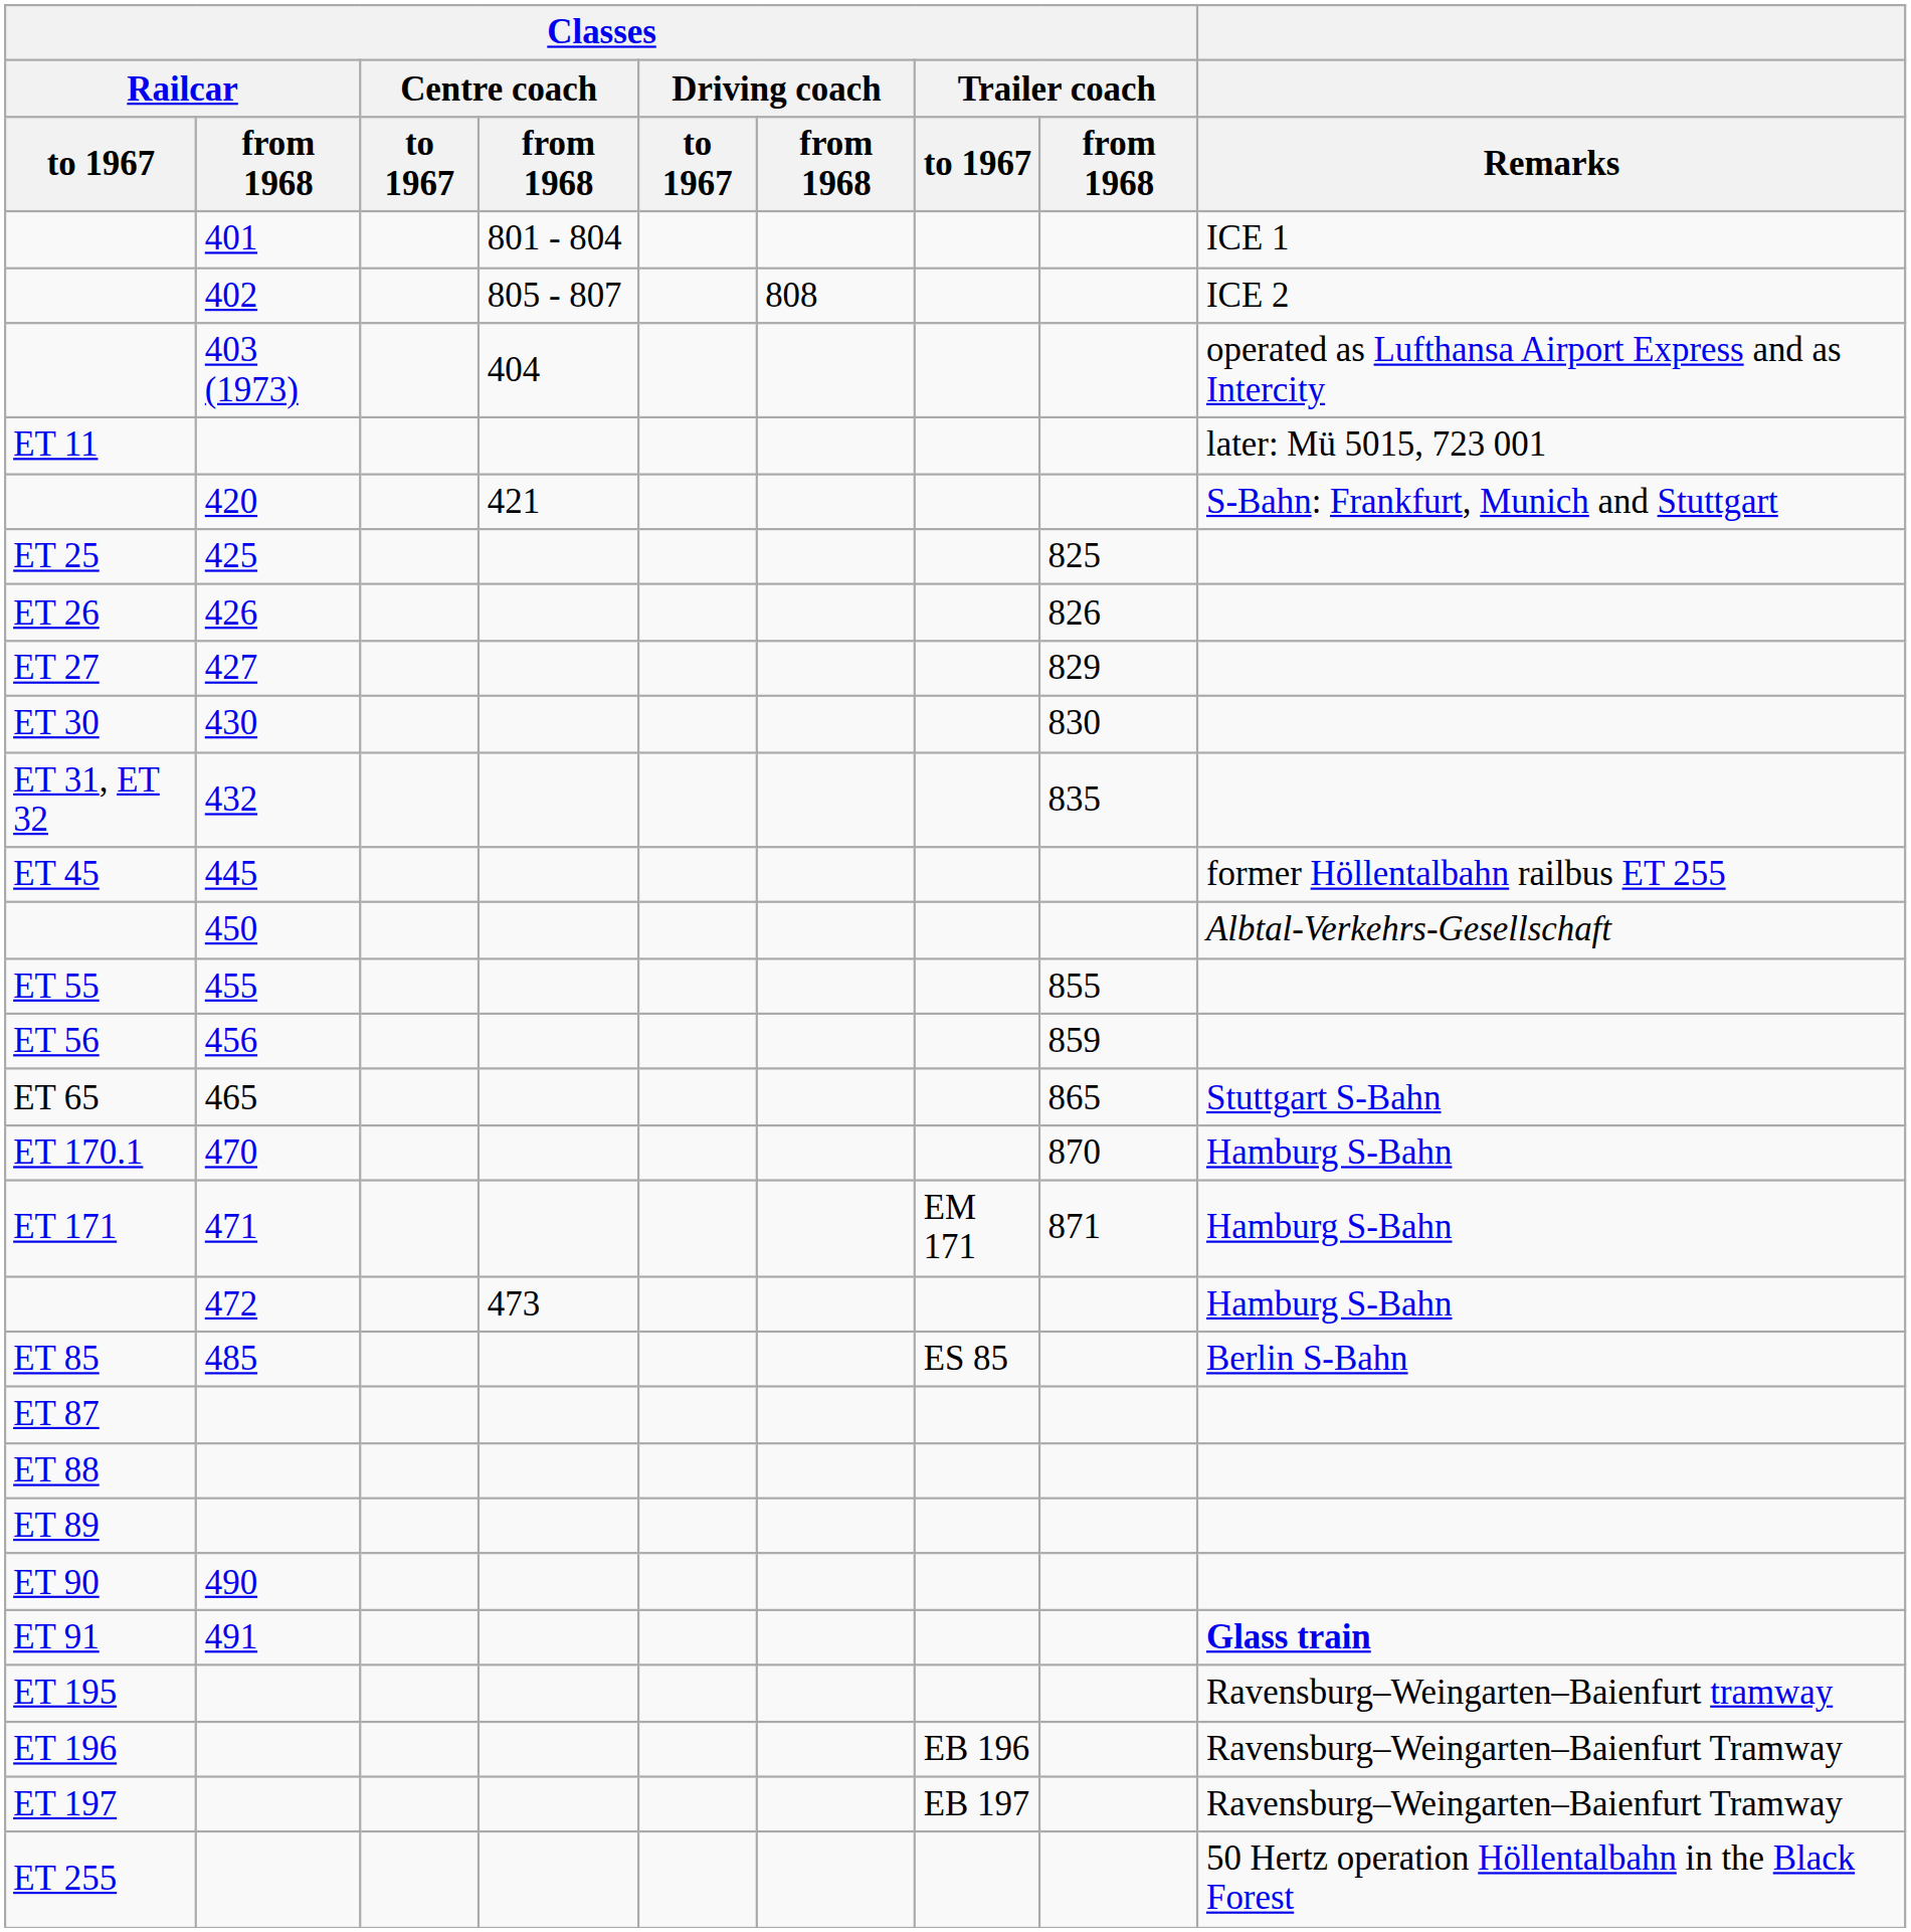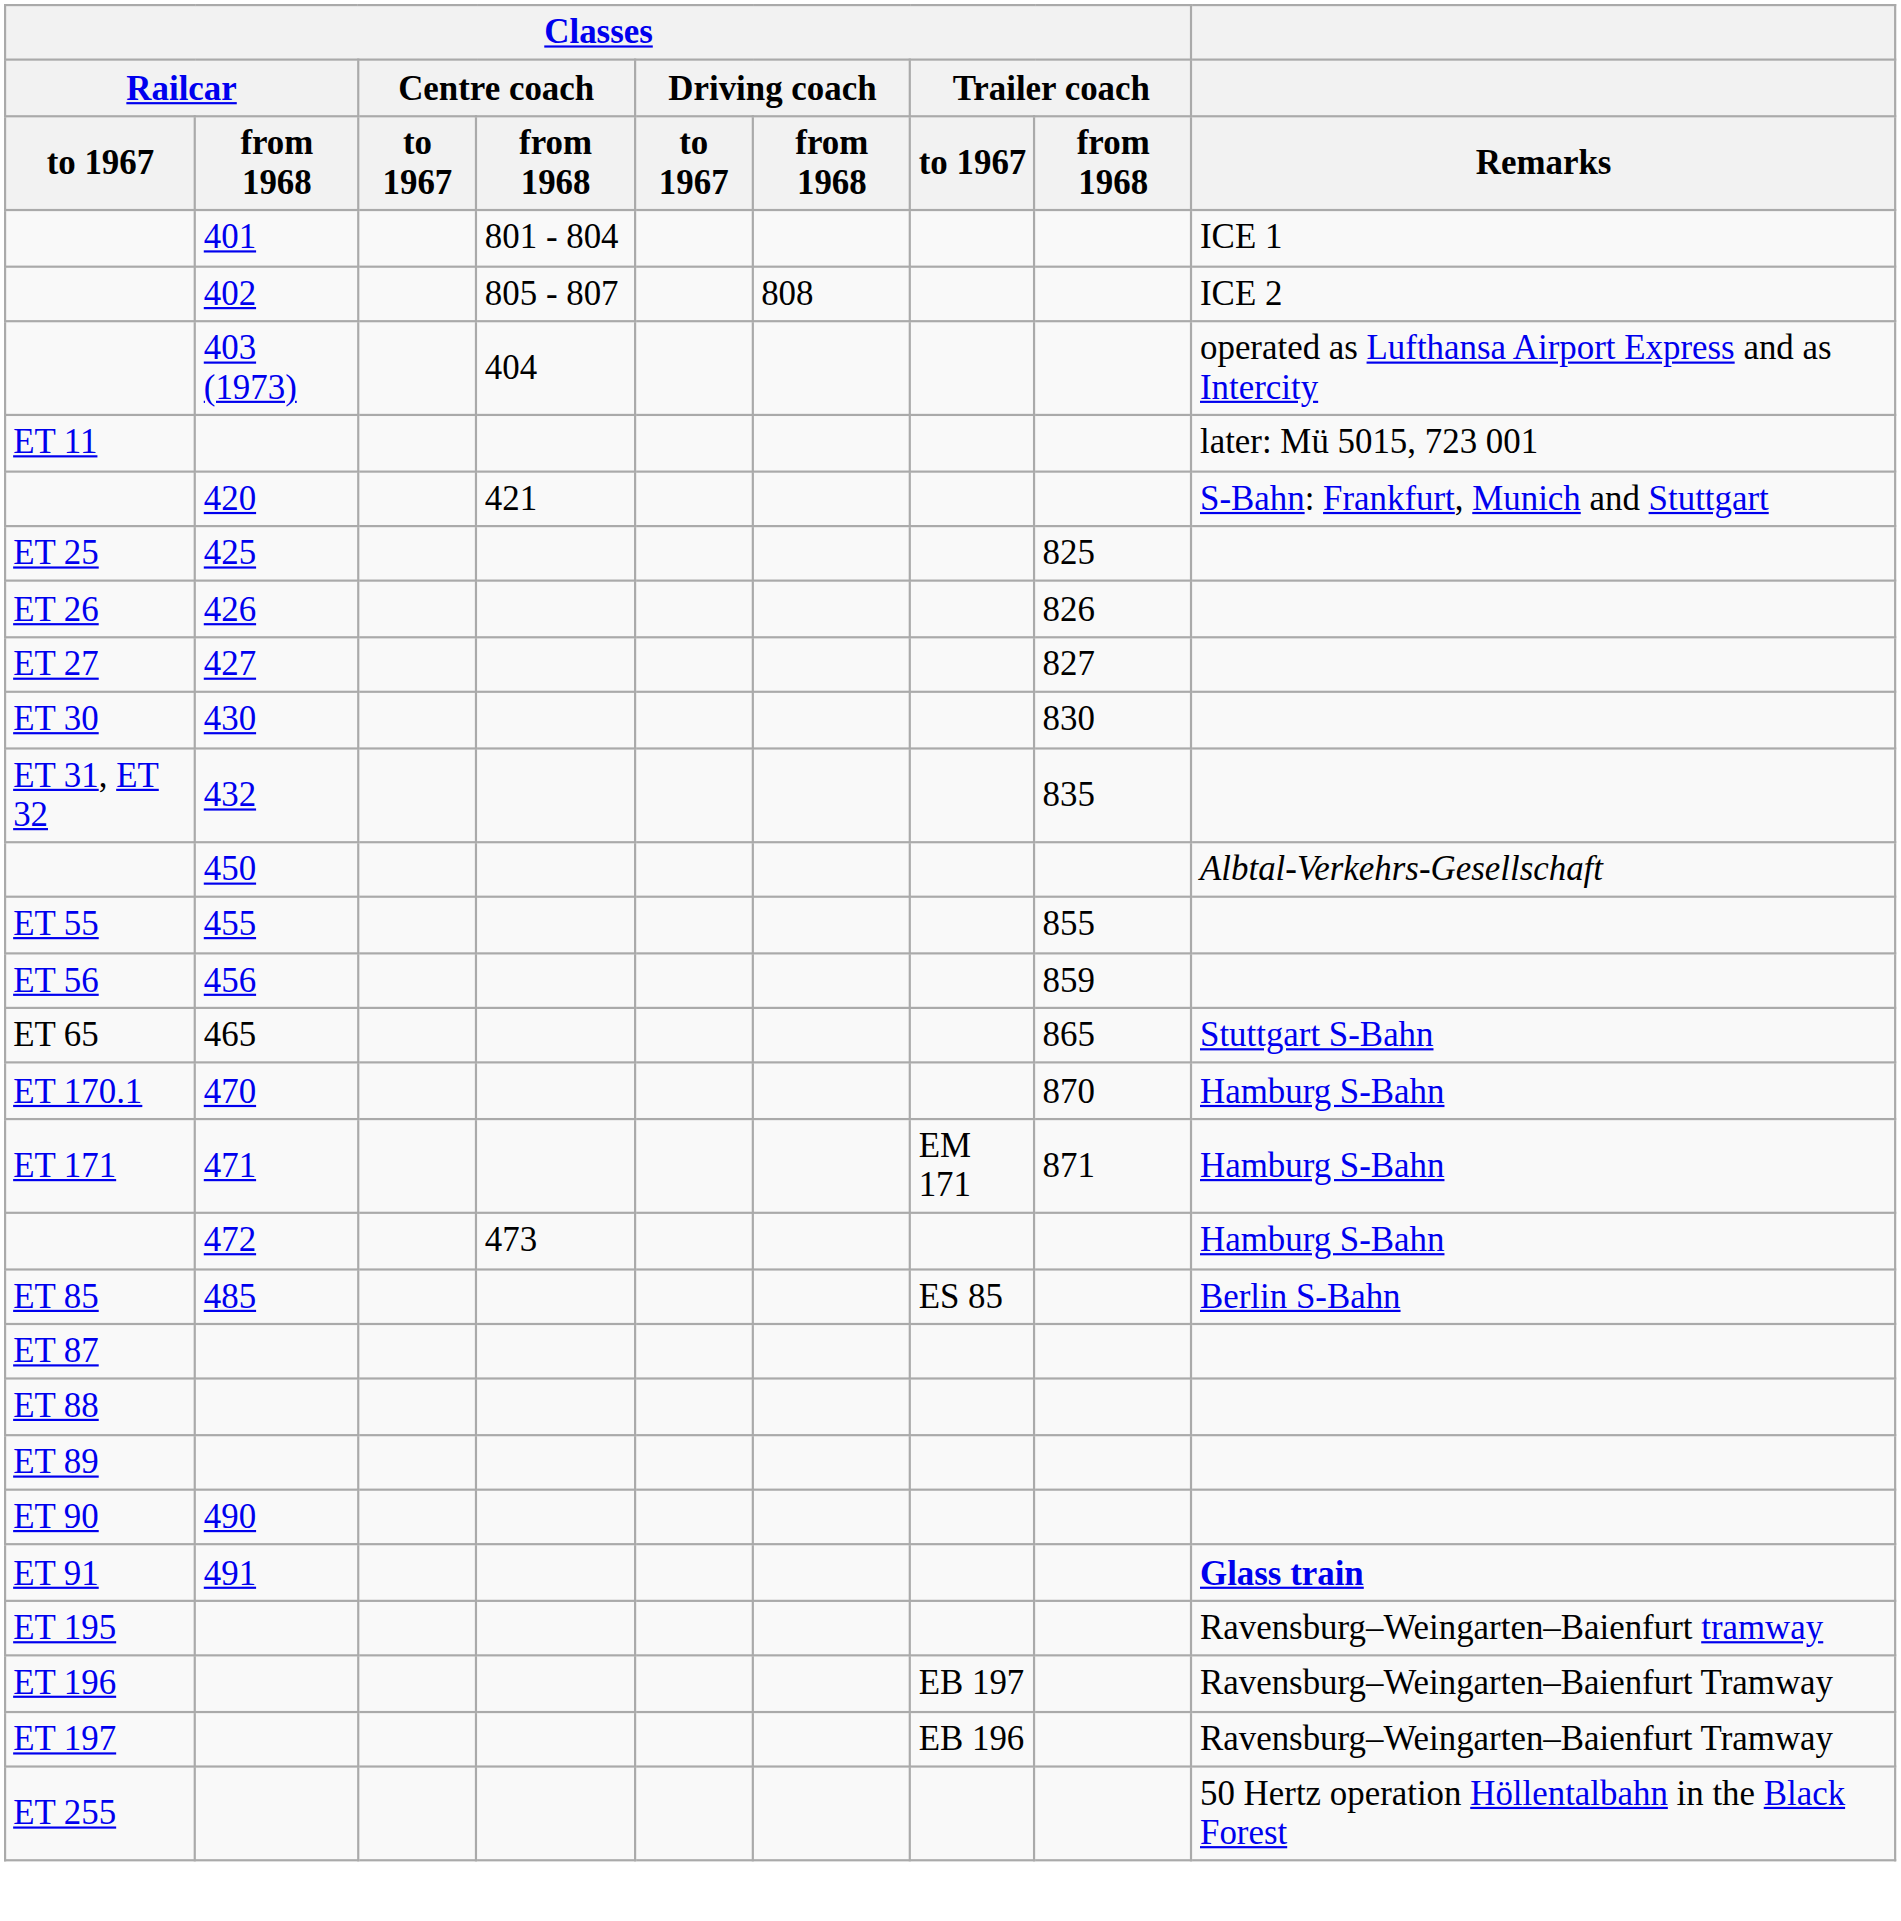 <table class="wikitable">
 <tr>
 <th colspan="8"><a href='#'>Classes</a></th>
 <th> </th>
 </tr>
 <tr>
 <th colspan="2"><a href='#'>Railcar</a></th>
 <th colspan="2">Centre coach</th>
 <th colspan="2">Driving coach</th>
 <th colspan="2">Trailer coach</th>
 <th></th>
 </tr>
 <tr>
 <th>to 1967</th>
 <th>from 1968</th>
 <th>to 1967</th>
 <th>from 1968</th>
 <th>to 1967</th>
 <th>from 1968</th>
 <th>to 1967</th>
 <th>from 1968</th>
 <th>Remarks</th>
 </tr>
 <tr ---->
 <td></td>
 <td><a href='#'>401</a></td>
 <td></td>
 <td>801 - 804</td>
 <td></td>
 <td></td>
 <td></td>
 <td></td>
 <td>ICE 1</td>
 </tr>
 <tr ---->
 <td></td>
 <td><a href='#'>402</a></td>
 <td></td>
 <td>805 - 807</td>
 <td></td>
 <td>808</td>
 <td></td>
 <td></td>
 <td>ICE 2</td>
 </tr>
 <tr ---->
 <td></td>
 <td><a href='#'>403 (1973)</a></td>
 <td></td>
 <td>404</td>
 <td></td>
 <td></td>
 <td></td>
 <td></td>
 <td>operated as <a href='#'>Lufthansa Airport Express</a> and as <a href='#'>Intercity</a></td>
 </tr>
 <tr ---->
 <td><a href='#'>ET 11</a></td>
 <td></td>
 <td></td>
 <td></td>
 <td></td>
 <td></td>
 <td></td>
 <td></td>
 <td>later: Mü 5015, 723 001</td>
 </tr>
 <tr ---->
 <td></td>
 <td><a href='#'>420</a></td>
 <td></td>
 <td>421</td>
 <td></td>
 <td></td>
 <td></td>
 <td></td>
 <td><a href='#'>S-Bahn</a>: <a href='#'>Frankfurt</a>, <a href='#'>Munich</a> and <a href='#'>Stuttgart</a></td>
 </tr>
 <tr ---->
 <td><a href='#'>ET 25</a></td>
 <td><a href='#'>425</a></td>
 <td></td>
 <td></td>
 <td></td>
 <td></td>
 <td></td>
 <td>825</td>
 <td></td>
 </tr>
 <tr ---->
 <td><a href='#'>ET 26</a></td>
 <td><a href='#'>426</a></td>
 <td></td>
 <td></td>
 <td></td>
 <td></td>
 <td></td>
 <td>826</td>
 <td></td>
 </tr>
 <tr ---->
 <td><a href='#'>ET 27</a></td>
 <td><a href='#'>427</a></td>
 <td></td>
 <td></td>
 <td></td>
 <td></td>
 <td></td>
-<td>829</td>
+<td>827</td>
 <td></td>
 </tr>
 <tr ---->
 <td><a href='#'>ET 30</a></td>
 <td><a href='#'>430</a></td>
 <td></td>
 <td></td>
 <td></td>
 <td></td>
 <td></td>
 <td>830</td>
 <td></td>
 </tr>
 <tr ---->
 <td><a href='#'>ET 31</a>, <a href='#'>ET 32</a></td>
 <td><a href='#'>432</a></td>
 <td></td>
 <td></td>
 <td></td>
 <td></td>
 <td></td>
 <td>835</td>
 <td></td>
-</tr>
-<tr ---->
-<td><a href='#'>ET 45</a></td>
-<td><a href='#'>445</a></td>
-<td></td>
-<td></td>
-<td></td>
-<td></td>
-<td></td>
-<td></td>
-<td>former <a href='#'>Höllentalbahn</a> railbus <a href='#'>ET 255</a></td>
 </tr>
 <tr ---->
 <td></td>
 <td><a href='#'>450</a></td>
 <td></td>
 <td></td>
 <td></td>
 <td></td>
 <td></td>
 <td></td>
 <td><em>Albtal-Verkehrs-Gesellschaft</em></td>
 </tr>
 <tr ---->
 <td><a href='#'>ET 55</a></td>
 <td><a href='#'>455</a></td>
 <td></td>
 <td></td>
 <td></td>
 <td></td>
 <td></td>
 <td>855</td>
 <td></td>
 </tr>
 <tr ---->
 <td><a href='#'>ET 56</a></td>
 <td><a href='#'>456</a></td>
 <td></td>
 <td></td>
 <td></td>
 <td></td>
 <td></td>
 <td>859</td>
 <td></td>
 </tr>
 <tr ---->
 <td>ET 65</td>
 <td>465</td>
 <td></td>
 <td></td>
 <td></td>
 <td></td>
 <td></td>
 <td>865</td>
 <td><a href='#'>Stuttgart S-Bahn</a></td>
 </tr>
 <tr ---->
 <td><a href='#'>ET 170.1</a></td>
 <td><a href='#'>470</a></td>
 <td></td>
 <td></td>
 <td></td>
 <td></td>
 <td></td>
 <td>870</td>
 <td><a href='#'>Hamburg S-Bahn</a></td>
 </tr>
 <tr ---->
 <td><a href='#'>ET 171</a></td>
 <td><a href='#'>471</a></td>
 <td></td>
 <td></td>
 <td></td>
 <td></td>
 <td>EM 171</td>
 <td>871</td>
 <td><a href='#'>Hamburg S-Bahn</a></td>
 </tr>
 <tr ---->
 <td></td>
 <td><a href='#'>472</a></td>
 <td></td>
 <td>473</td>
 <td></td>
 <td></td>
 <td></td>
 <td></td>
 <td><a href='#'>Hamburg S-Bahn</a></td>
 </tr>
 <tr ---->
 <td><a href='#'>ET 85</a></td>
 <td><a href='#'>485</a></td>
 <td></td>
 <td></td>
 <td></td>
 <td></td>
 <td>ES 85</td>
 <td></td>
 <td><a href='#'>Berlin S-Bahn</a></td>
 </tr>
 <tr ---->
 <td><a href='#'>ET 87</a></td>
 <td></td>
 <td></td>
 <td></td>
 <td></td>
 <td></td>
 <td></td>
 <td></td>
 <td></td>
 </tr>
 <tr ---->
 <td><a href='#'>ET 88</a></td>
 <td></td>
 <td></td>
 <td></td>
 <td></td>
 <td></td>
 <td></td>
 <td></td>
 <td></td>
 </tr>
 <tr ---->
 <td><a href='#'>ET 89</a></td>
 <td></td>
 <td></td>
 <td></td>
 <td></td>
 <td></td>
 <td></td>
 <td></td>
 <td></td>
 </tr>
 <tr ---->
 <td><a href='#'>ET 90</a></td>
 <td><a href='#'>490</a></td>
 <td></td>
 <td></td>
 <td></td>
 <td></td>
 <td></td>
 <td></td>
 <td></td>
 </tr>
 <tr ---->
 <td><a href='#'>ET 91</a></td>
 <td><a href='#'>491</a></td>
 <td></td>
 <td></td>
 <td></td>
 <td></td>
 <td></td>
 <td></td>
 <td><strong><a href='#'>Glass train</a></strong></td>
 </tr>
 <tr ---->
 <td><a href='#'>ET 195</a></td>
 <td></td>
 <td></td>
 <td></td>
 <td></td>
 <td></td>
 <td></td>
 <td></td>
 <td>Ravensburg–Weingarten–Baienfurt <a href='#'>tramway</a></td>
 </tr>
 <tr ---->
 <td><a href='#'>ET 196</a></td>
 <td></td>
 <td></td>
 <td></td>
 <td></td>
 <td></td>
-<td>EB 196</td>
+<td>EB 197</td>
 <td></td>
 <td>Ravensburg–Weingarten–Baienfurt Tramway</td>
 </tr>
 <tr ---->
 <td><a href='#'>ET 197</a></td>
 <td></td>
 <td></td>
 <td></td>
 <td></td>
 <td></td>
-<td>EB 197</td>
+<td>EB 196</td>
 <td></td>
 <td>Ravensburg–Weingarten–Baienfurt Tramway</td>
 </tr>
 <tr ---->
 <td><a href='#'>ET 255</a></td>
 <td></td>
 <td></td>
 <td></td>
 <td></td>
 <td></td>
 <td></td>
 <td></td>
 <td>50 Hertz operation <a href='#'>Höllentalbahn</a> in the <a href='#'>Black Forest</a></td>
 </tr>
 </table>
